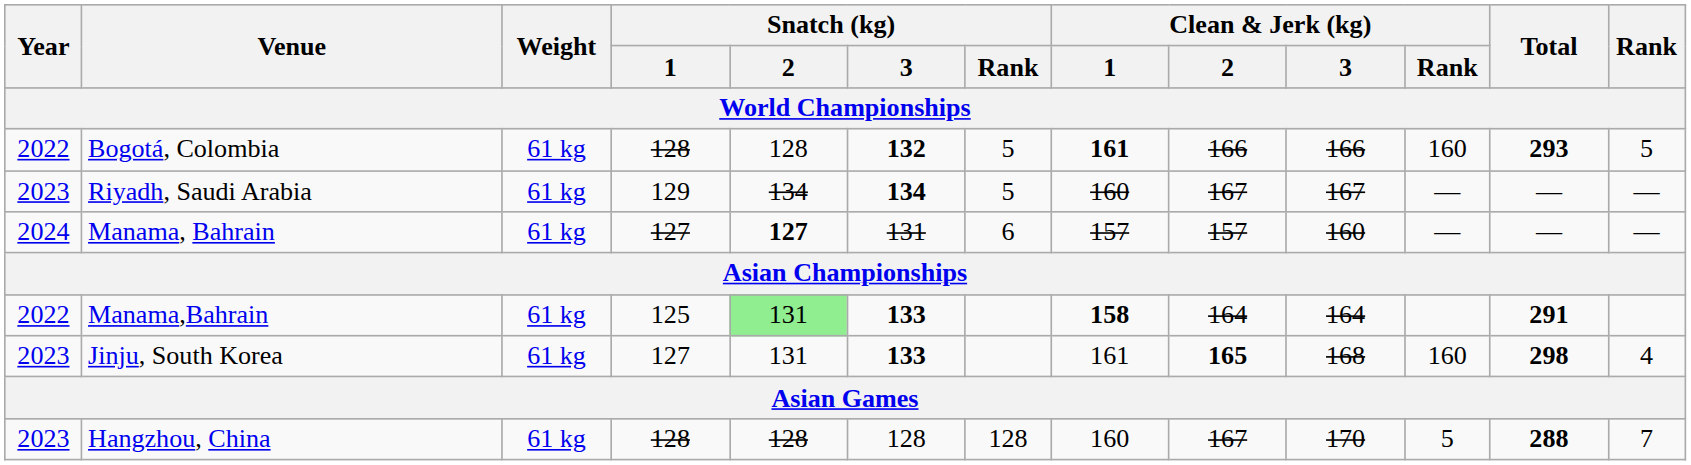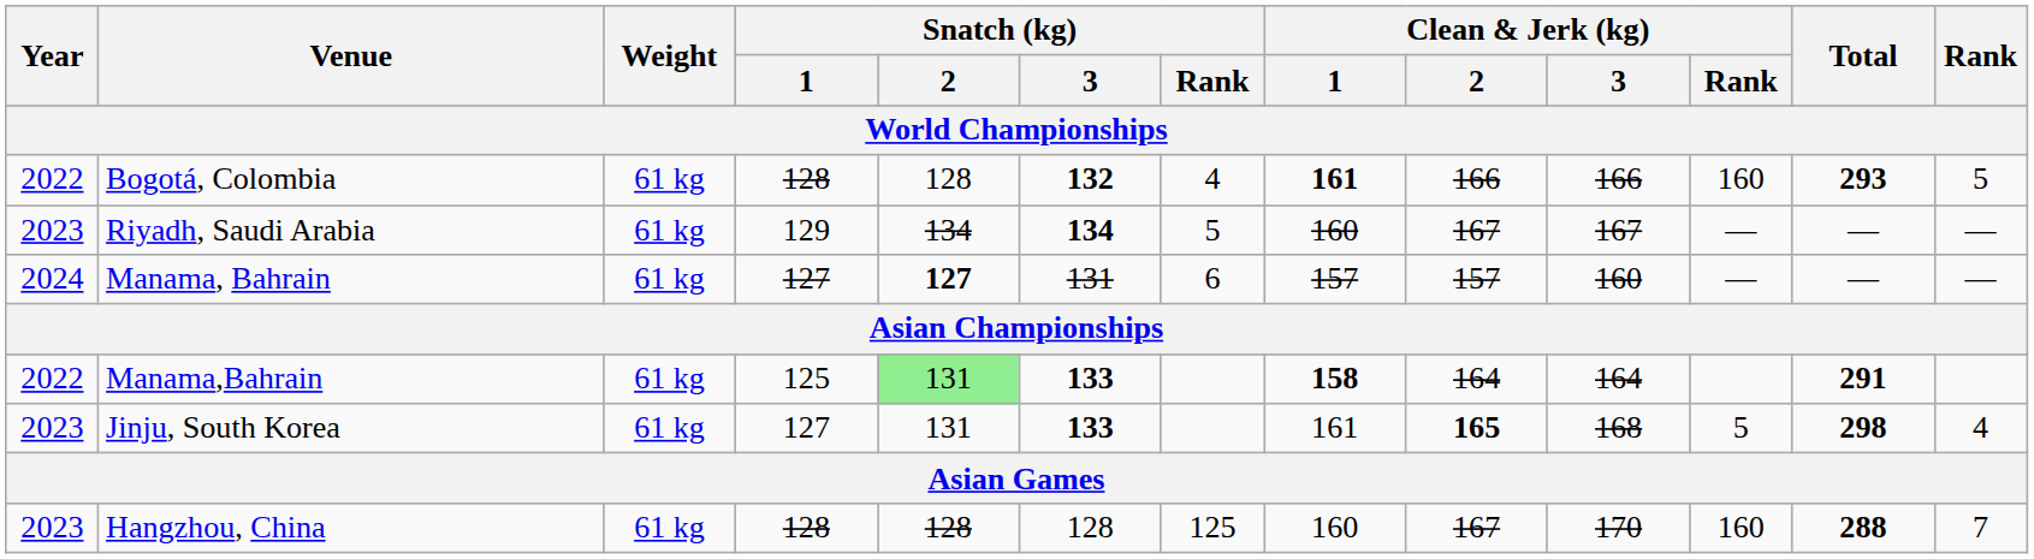 <table class="wikitable" style="text-align:center;">
 <tr>
 <th rowspan=2 width=40>Year</th>
 <th rowspan=2 width=250>Venue</th>
 <th rowspan=2 width=60>Weight</th>
 <th colspan=4>Snatch (kg)</th>
 <th colspan=4>Clean & Jerk (kg)</th>
 <th rowspan=2 width=65>Total</th>
 <th rowspan=2 width=40>Rank</th>
 </tr>
 <tr>
 <th width=65>1</th>
 <th width=65>2</th>
 <th width=65>3</th>
 <th width=45>Rank</th>
 <th width=65>1</th>
 <th width=65>2</th>
 <th width=65>3</th>
 <th width=45>Rank</th>
 </tr>
 <tr>
 <th colspan=13><a href='#'>World Championships</a></th>
 </tr>
 <tr>
 <td><a href='#'>2022</a></td>
 <td align=left> <a href='#'>Bogotá</a>, Colombia</td>
 <td><a href='#'>61 kg</a></td>
 <td><s>128</s></td>
 <td>128</td>
 <td><strong>132</strong></td>
-<td>5</td>
+<td>4</td>
 <td><strong>161</strong></td>
 <td><s>166</s></td>
 <td><s>166</s></td>
 <td>160</td>
 <td><strong>293</strong></td>
 <td>5</td>
 </tr>
 <tr>
 <td><a href='#'>2023</a></td>
 <td align=left>  <a href='#'>Riyadh</a>, Saudi Arabia</td>
 <td><a href='#'>61 kg</a></td>
 <td>129</td>
 <td><s>134</s></td>
 <td><strong>134</strong></td>
 <td>5</td>
 <td><s>160</s></td>
 <td><s>167</s></td>
 <td><s>167</s></td>
 <td>—</td>
 <td>—</td>
 <td>—</td>
 </tr>
 <tr>
 <td><a href='#'>2024</a></td>
 <td align=left> <a href='#'>Manama</a>, <a href='#'>Bahrain</a></td>
 <td><a href='#'>61 kg</a></td>
 <td><s>127</s></td>
 <td><strong>127</strong></td>
 <td><s>131</s></td>
 <td>6</td>
 <td><s>157</s></td>
 <td><s>157</s></td>
 <td><s>160</s></td>
 <td>—</td>
 <td>—</td>
 <td>—</td>
 </tr>
 <tr>
 <th colspan=13><a href='#'>Asian Championships</a></th>
 </tr>
 <tr>
 <td><a href='#'>2022</a></td>
 <td align=left><a href='#'>Manama</a>,<a href='#'>Bahrain</a></td>
 <td><a href='#'>61 kg</a></td>
 <td>125</td>
 <td style="background: lightgreen;">131</td>
 <td><strong>133</strong></td>
 <td></td>
 <td><strong>158</strong></td>
 <td><s>164</s></td>
 <td><s>164</s></td>
 <td></td>
 <td><strong>291</strong></td>
 <td></td>
 </tr>
 <tr>
 <td><a href='#'>2023</a></td>
 <td align=left> <a href='#'>Jinju</a>, South Korea</td>
 <td><a href='#'>61 kg</a></td>
 <td>127</td>
 <td>131</td>
 <td><strong>133</strong></td>
 <td></td>
 <td>161</td>
 <td><strong>165</strong></td>
 <td><s>168</s></td>
-<td>160</td>
+<td>5</td>
 <td><strong>298</strong></td>
 <td>4</td>
 </tr>
 <tr>
 <th colspan=13><a href='#'>Asian Games</a></th>
 </tr>
 <tr>
 <td><a href='#'>2023</a></td>
 <td align=left> <a href='#'>Hangzhou</a>, <a href='#'>China</a></td>
 <td><a href='#'>61 kg</a></td>
 <td><s>128</s></td>
 <td><s>128</s></td>
 <td>128</td>
-<td>128</td>
+<td>125</td>
 <td>160</td>
 <td><s>167</s></td>
 <td><s>170</s></td>
-<td>5</td>
+<td>160</td>
 <td><strong>288</strong></td>
 <td>7</td>
 </tr>
 </table>
